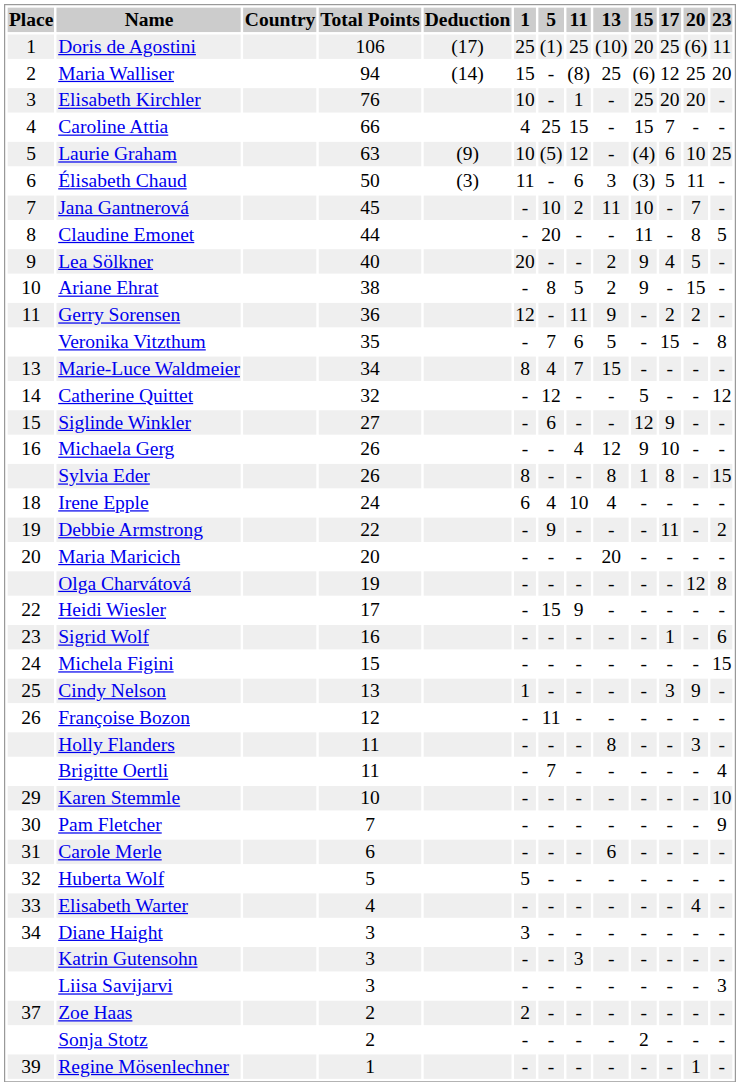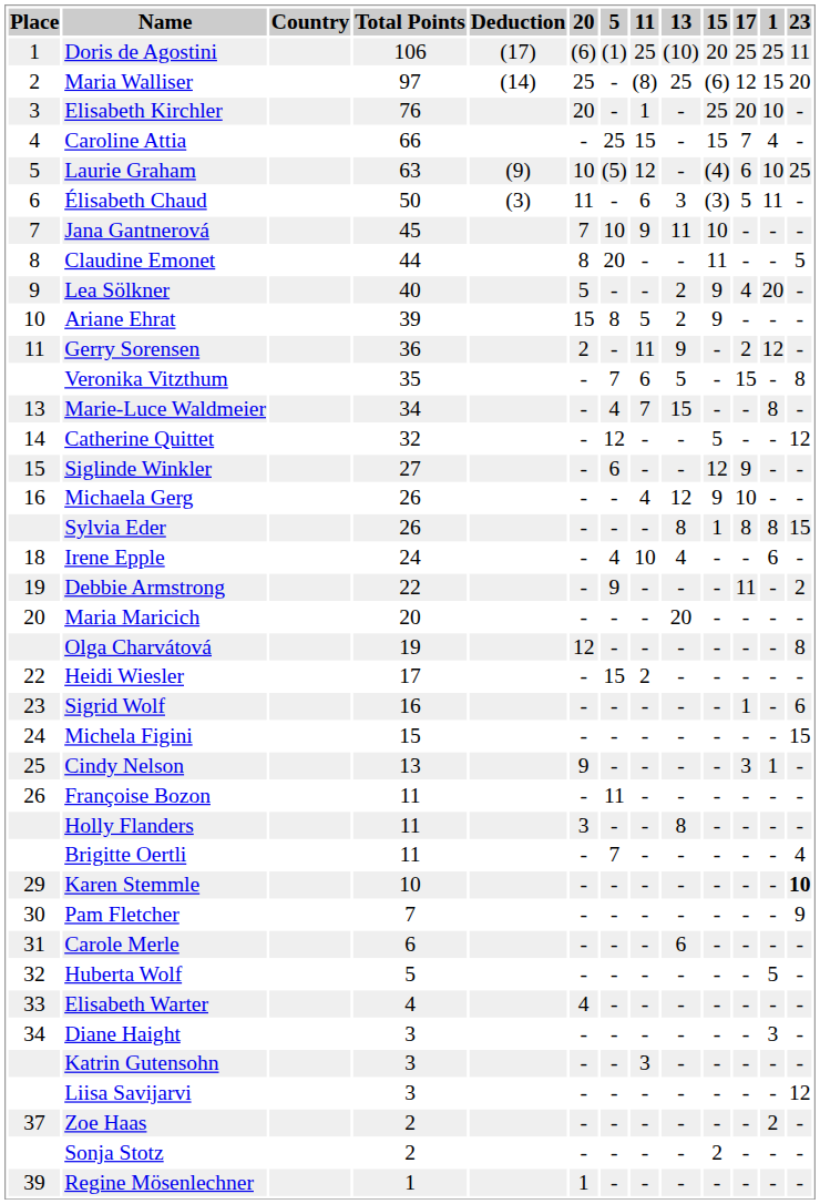 <table border="0" style="border: 1px solid #999; background-color:#FFFFFF; text-align:center">
 <tr align="center" bgcolor="#CCCCCC">
 <th>Place</th>
 <th>Name</th>
 <th>Country</th>
 <th>Total Points</th>
 <th>Deduction</th>
-<th>1</th>
+<th>20</th>
 <th>5</th>
 <th>11</th>
 <th>13</th>
 <th>15</th>
 <th>17</th>
-<th>20</th>
+<th>1</th>
 <th>23</th>
 </tr>
 <tr bgcolor="#EFEFEF">
 <td>1</td>
 <td align="left"><a href='#'>Doris de Agostini</a></td>
 <td align="left"></td>
 <td>106</td>
 <td>(17)</td>
-<td>25</td>
+<td>(6)</td>
 <td>(1)</td>
 <td>25</td>
 <td>(10)</td>
 <td>20</td>
 <td>25</td>
-<td>(6)</td>
+<td>25</td>
 <td>11</td>
 </tr>
 <tr>
 <td>2</td>
 <td align="left"><a href='#'>Maria Walliser</a></td>
 <td align="left"></td>
-<td>94</td>
+<td>97</td>
 <td>(14)</td>
-<td>15</td>
+<td>25</td>
 <td>-</td>
 <td>(8)</td>
 <td>25</td>
 <td>(6)</td>
 <td>12</td>
-<td>25</td>
+<td>15</td>
 <td>20</td>
 </tr>
 <tr bgcolor="#EFEFEF">
 <td>3</td>
 <td align="left"><a href='#'>Elisabeth Kirchler</a></td>
 <td align="left"></td>
 <td>76</td>
 <td></td>
-<td>10</td>
+<td>20</td>
 <td>-</td>
 <td>1</td>
 <td>-</td>
 <td>25</td>
 <td>20</td>
-<td>20</td>
+<td>10</td>
 <td>-</td>
 </tr>
 <tr>
 <td>4</td>
 <td align="left"><a href='#'>Caroline Attia</a></td>
 <td align="left"></td>
 <td>66</td>
 <td></td>
-<td>4</td>
+<td>-</td>
 <td>25</td>
 <td>15</td>
 <td>-</td>
 <td>15</td>
 <td>7</td>
-<td>-</td>
+<td>4</td>
 <td>-</td>
 </tr>
 <tr bgcolor="#EFEFEF">
 <td>5</td>
 <td align="left"><a href='#'>Laurie Graham</a></td>
 <td align="left"></td>
 <td>63</td>
 <td>(9)</td>
 <td>10</td>
 <td>(5)</td>
 <td>12</td>
 <td>-</td>
 <td>(4)</td>
 <td>6</td>
 <td>10</td>
 <td>25</td>
 </tr>
 <tr>
 <td>6</td>
 <td align="left"><a href='#'>Élisabeth Chaud</a></td>
 <td align="left"></td>
 <td>50</td>
 <td>(3)</td>
 <td>11</td>
 <td>-</td>
 <td>6</td>
 <td>3</td>
 <td>(3)</td>
 <td>5</td>
 <td>11</td>
 <td>-</td>
 </tr>
 <tr bgcolor="#EFEFEF">
 <td>7</td>
 <td align="left"><a href='#'>Jana Gantnerová</a></td>
 <td align="left"></td>
 <td>45</td>
 <td></td>
-<td>-</td>
+<td>7</td>
 <td>10</td>
-<td>2</td>
+<td>9</td>
 <td>11</td>
 <td>10</td>
 <td>-</td>
-<td>7</td>
+<td>-</td>
 <td>-</td>
 </tr>
 <tr>
 <td>8</td>
 <td align="left"><a href='#'>Claudine Emonet</a></td>
 <td align="left"></td>
 <td>44</td>
 <td></td>
-<td>-</td>
+<td>8</td>
 <td>20</td>
 <td>-</td>
 <td>-</td>
 <td>11</td>
 <td>-</td>
-<td>8</td>
+<td>-</td>
 <td>5</td>
 </tr>
 <tr bgcolor="#EFEFEF">
 <td>9</td>
 <td align="left"><a href='#'>Lea Sölkner</a></td>
 <td align="left"></td>
 <td>40</td>
 <td></td>
-<td>20</td>
+<td>5</td>
 <td>-</td>
 <td>-</td>
 <td>2</td>
 <td>9</td>
 <td>4</td>
-<td>5</td>
+<td>20</td>
 <td>-</td>
 </tr>
 <tr>
 <td>10</td>
 <td align="left"><a href='#'>Ariane Ehrat</a></td>
 <td align="left"></td>
-<td>38</td>
+<td>39</td>
 <td></td>
-<td>-</td>
+<td>15</td>
 <td>8</td>
 <td>5</td>
 <td>2</td>
 <td>9</td>
 <td>-</td>
-<td>15</td>
+<td>-</td>
 <td>-</td>
 </tr>
 <tr bgcolor="#EFEFEF">
 <td>11</td>
 <td align="left"><a href='#'>Gerry Sorensen</a></td>
 <td align="left"></td>
 <td>36</td>
 <td></td>
-<td>12</td>
+<td>2</td>
 <td>-</td>
 <td>11</td>
 <td>9</td>
 <td>-</td>
 <td>2</td>
-<td>2</td>
+<td>12</td>
 <td>-</td>
 </tr>
 <tr>
 <td></td>
 <td align="left"><a href='#'>Veronika Vitzthum</a></td>
 <td align="left"></td>
 <td>35</td>
 <td></td>
 <td>-</td>
 <td>7</td>
 <td>6</td>
 <td>5</td>
 <td>-</td>
 <td>15</td>
 <td>-</td>
 <td>8</td>
 </tr>
 <tr bgcolor="#EFEFEF">
 <td>13</td>
 <td align="left"><a href='#'>Marie-Luce Waldmeier</a></td>
 <td align="left"></td>
 <td>34</td>
 <td></td>
-<td>8</td>
+<td>-</td>
 <td>4</td>
 <td>7</td>
 <td>15</td>
 <td>-</td>
 <td>-</td>
-<td>-</td>
+<td>8</td>
 <td>-</td>
 </tr>
 <tr>
 <td>14</td>
 <td align="left"><a href='#'>Catherine Quittet</a></td>
 <td align="left"></td>
 <td>32</td>
 <td></td>
 <td>-</td>
 <td>12</td>
 <td>-</td>
 <td>-</td>
 <td>5</td>
 <td>-</td>
 <td>-</td>
 <td>12</td>
 </tr>
 <tr bgcolor="#EFEFEF">
 <td>15</td>
 <td align="left"><a href='#'>Siglinde Winkler</a></td>
 <td align="left"></td>
 <td>27</td>
 <td></td>
 <td>-</td>
 <td>6</td>
 <td>-</td>
 <td>-</td>
 <td>12</td>
 <td>9</td>
 <td>-</td>
 <td>-</td>
 </tr>
 <tr>
 <td>16</td>
 <td align="left"><a href='#'>Michaela Gerg</a></td>
 <td align="left"></td>
 <td>26</td>
 <td></td>
 <td>-</td>
 <td>-</td>
 <td>4</td>
 <td>12</td>
 <td>9</td>
 <td>10</td>
 <td>-</td>
 <td>-</td>
 </tr>
 <tr bgcolor="#EFEFEF">
 <td></td>
 <td align="left"><a href='#'>Sylvia Eder</a></td>
 <td align="left"></td>
 <td>26</td>
 <td></td>
-<td>8</td>
+<td>-</td>
 <td>-</td>
 <td>-</td>
 <td>8</td>
 <td>1</td>
 <td>8</td>
-<td>-</td>
+<td>8</td>
 <td>15</td>
 </tr>
 <tr>
 <td>18</td>
 <td align="left"><a href='#'>Irene Epple</a></td>
 <td align="left"></td>
 <td>24</td>
 <td></td>
-<td>6</td>
+<td>-</td>
 <td>4</td>
 <td>10</td>
 <td>4</td>
 <td>-</td>
 <td>-</td>
-<td>-</td>
+<td>6</td>
 <td>-</td>
 </tr>
 <tr bgcolor="#EFEFEF">
 <td>19</td>
 <td align="left"><a href='#'>Debbie Armstrong</a></td>
 <td align="left"></td>
 <td>22</td>
 <td></td>
 <td>-</td>
 <td>9</td>
 <td>-</td>
 <td>-</td>
 <td>-</td>
 <td>11</td>
 <td>-</td>
 <td>2</td>
 </tr>
 <tr>
 <td>20</td>
 <td align="left"><a href='#'>Maria Maricich</a></td>
 <td align="left"></td>
 <td>20</td>
 <td></td>
 <td>-</td>
 <td>-</td>
 <td>-</td>
 <td>20</td>
 <td>-</td>
 <td>-</td>
 <td>-</td>
 <td>-</td>
 </tr>
 <tr bgcolor="#EFEFEF">
 <td></td>
 <td align="left"><a href='#'>Olga Charvátová</a></td>
 <td align="left"></td>
 <td>19</td>
 <td></td>
+<td>12</td>
 <td>-</td>
 <td>-</td>
 <td>-</td>
 <td>-</td>
 <td>-</td>
 <td>-</td>
-<td>12</td>
 <td>8</td>
 </tr>
 <tr>
 <td>22</td>
 <td align="left"><a href='#'>Heidi Wiesler</a></td>
 <td align="left"></td>
 <td>17</td>
 <td></td>
 <td>-</td>
 <td>15</td>
-<td>9</td>
+<td>2</td>
 <td>-</td>
 <td>-</td>
 <td>-</td>
 <td>-</td>
 <td>-</td>
 </tr>
 <tr bgcolor="#EFEFEF">
 <td>23</td>
 <td align="left"><a href='#'>Sigrid Wolf</a></td>
 <td align="left"></td>
 <td>16</td>
 <td></td>
 <td>-</td>
 <td>-</td>
 <td>-</td>
 <td>-</td>
 <td>-</td>
 <td>1</td>
 <td>-</td>
 <td>6</td>
 </tr>
 <tr>
 <td>24</td>
 <td align="left"><a href='#'>Michela Figini</a></td>
 <td align="left"></td>
 <td>15</td>
 <td></td>
 <td>-</td>
 <td>-</td>
 <td>-</td>
 <td>-</td>
 <td>-</td>
 <td>-</td>
 <td>-</td>
 <td>15</td>
 </tr>
 <tr bgcolor="#EFEFEF">
 <td>25</td>
 <td align="left"><a href='#'>Cindy Nelson</a></td>
 <td align="left"></td>
 <td>13</td>
 <td></td>
-<td>1</td>
+<td>9</td>
 <td>-</td>
 <td>-</td>
 <td>-</td>
 <td>-</td>
 <td>3</td>
-<td>9</td>
+<td>1</td>
 <td>-</td>
 </tr>
 <tr>
 <td>26</td>
 <td align="left"><a href='#'>Françoise Bozon</a></td>
 <td align="left"></td>
-<td>12</td>
+<td>11</td>
 <td></td>
 <td>-</td>
 <td>11</td>
 <td>-</td>
 <td>-</td>
 <td>-</td>
 <td>-</td>
 <td>-</td>
 <td>-</td>
 </tr>
 <tr bgcolor="#EFEFEF">
 <td></td>
 <td align="left"><a href='#'>Holly Flanders</a></td>
 <td align="left"></td>
 <td>11</td>
 <td></td>
-<td>-</td>
+<td>3</td>
 <td>-</td>
 <td>-</td>
 <td>8</td>
 <td>-</td>
 <td>-</td>
-<td>3</td>
+<td>-</td>
 <td>-</td>
 </tr>
 <tr>
 <td></td>
 <td align="left"><a href='#'>Brigitte Oertli</a></td>
 <td align="left"></td>
 <td>11</td>
 <td></td>
 <td>-</td>
 <td>7</td>
 <td>-</td>
 <td>-</td>
 <td>-</td>
 <td>-</td>
 <td>-</td>
 <td>4</td>
 </tr>
 <tr bgcolor="#EFEFEF">
 <td>29</td>
 <td align="left"><a href='#'>Karen Stemmle</a></td>
 <td align="left"></td>
 <td>10</td>
 <td></td>
 <td>-</td>
 <td>-</td>
 <td>-</td>
 <td>-</td>
 <td>-</td>
 <td>-</td>
 <td>-</td>
-<td>10</td>
+<td><strong>10</strong></td>
 </tr>
 <tr>
 <td>30</td>
 <td align="left"><a href='#'>Pam Fletcher</a></td>
 <td align="left"></td>
 <td>7</td>
 <td></td>
 <td>-</td>
 <td>-</td>
 <td>-</td>
 <td>-</td>
 <td>-</td>
 <td>-</td>
 <td>-</td>
 <td>9</td>
 </tr>
 <tr bgcolor="#EFEFEF">
 <td>31</td>
 <td align="left"><a href='#'>Carole Merle</a></td>
 <td align="left"></td>
 <td>6</td>
 <td></td>
 <td>-</td>
 <td>-</td>
 <td>-</td>
 <td>6</td>
 <td>-</td>
 <td>-</td>
 <td>-</td>
 <td>-</td>
 </tr>
 <tr>
 <td>32</td>
 <td align="left"><a href='#'>Huberta Wolf</a></td>
 <td align="left"></td>
 <td>5</td>
 <td></td>
+<td>-</td>
+<td>-</td>
+<td>-</td>
+<td>-</td>
+<td>-</td>
+<td>-</td>
 <td>5</td>
+<td>-</td>
+</tr>
+<tr bgcolor="#EFEFEF">
+<td>33</td>
+<td align="left"><a href='#'>Elisabeth Warter</a></td>
+<td align="left"></td>
+<td>4</td>
+<td></td>
+<td>4</td>
 <td>-</td>
 <td>-</td>
 <td>-</td>
 <td>-</td>
 <td>-</td>
 <td>-</td>
 <td>-</td>
 </tr>
-<tr bgcolor="#EFEFEF">
-<td>33</td>
-<td align="left"><a href='#'>Elisabeth Warter</a></td>
+<tr>
+<td>34</td>
+<td align="left"><a href='#'>Diane Haight</a></td>
 <td align="left"></td>
-<td>4</td>
+<td>3</td>
 <td></td>
 <td>-</td>
 <td>-</td>
 <td>-</td>
 <td>-</td>
 <td>-</td>
 <td>-</td>
-<td>4</td>
-<td>-</td>
-</tr>
-<tr>
-<td>34</td>
-<td align="left"><a href='#'>Diane Haight</a></td>
-<td align="left"></td>
 <td>3</td>
-<td></td>
-<td>3</td>
-<td>-</td>
-<td>-</td>
-<td>-</td>
-<td>-</td>
-<td>-</td>
-<td>-</td>
 <td>-</td>
 </tr>
 <tr bgcolor="#EFEFEF">
 <td></td>
 <td align="left"><a href='#'>Katrin Gutensohn</a></td>
 <td align="left"></td>
 <td>3</td>
 <td></td>
 <td>-</td>
 <td>-</td>
 <td>3</td>
 <td>-</td>
 <td>-</td>
 <td>-</td>
 <td>-</td>
 <td>-</td>
 </tr>
 <tr>
 <td></td>
 <td align="left"><a href='#'>Liisa Savijarvi</a></td>
 <td align="left"></td>
 <td>3</td>
 <td></td>
 <td>-</td>
 <td>-</td>
 <td>-</td>
 <td>-</td>
 <td>-</td>
 <td>-</td>
 <td>-</td>
-<td>3</td>
+<td>12</td>
 </tr>
 <tr bgcolor="#EFEFEF">
 <td>37</td>
 <td align="left"><a href='#'>Zoe Haas</a></td>
 <td align="left"></td>
 <td>2</td>
 <td></td>
-<td>2</td>
 <td>-</td>
 <td>-</td>
 <td>-</td>
 <td>-</td>
 <td>-</td>
 <td>-</td>
+<td>2</td>
 <td>-</td>
 </tr>
 <tr>
 <td></td>
 <td align="left"><a href='#'>Sonja Stotz</a></td>
 <td align="left"></td>
 <td>2</td>
 <td></td>
 <td>-</td>
 <td>-</td>
 <td>-</td>
 <td>-</td>
 <td>2</td>
 <td>-</td>
 <td>-</td>
 <td>-</td>
 </tr>
 <tr bgcolor="#EFEFEF">
 <td>39</td>
 <td align="left"><a href='#'>Regine Mösenlechner</a></td>
 <td align="left"></td>
 <td>1</td>
 <td></td>
+<td>1</td>
 <td>-</td>
 <td>-</td>
 <td>-</td>
 <td>-</td>
 <td>-</td>
 <td>-</td>
-<td>1</td>
 <td>-</td>
 </tr>
 </table>
